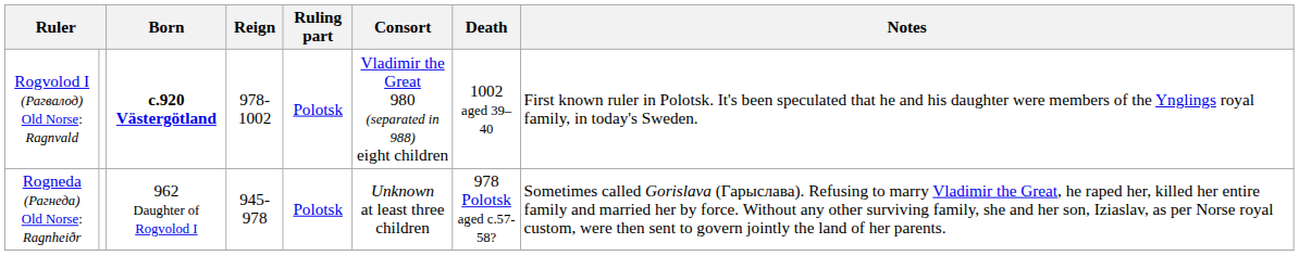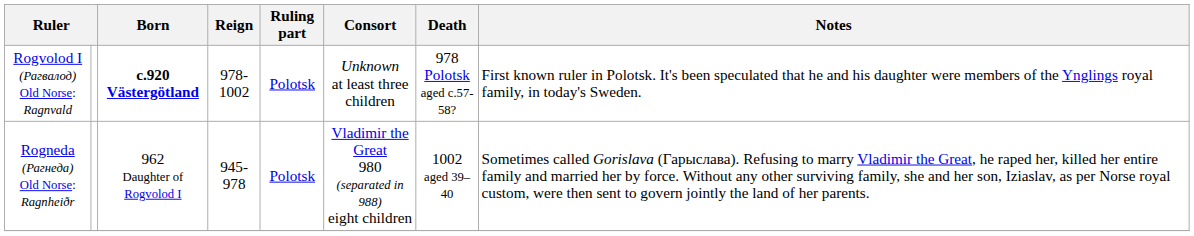 <table class="wikitable">
 <tr>
 <th colspan=2>Ruler</th>
 <th>Born</th>
 <th>Reign</th>
 <th>Ruling part</th>
 <th>Consort</th>
 <th>Death</th>
 <th>Notes</th>
 </tr>
 <tr bgcolor=#ffffff>
 <td align="center"><a href='#'>Rogvolod I</a><br><small><em>(Рагвалод)</em><br><a href='#'>Old Norse</a>: <em>Ragnvald</em></small></td>
 <td align="center"></td>
 <td align="center"><strong>c.920<br><a href='#'>Västergötland</a></strong></td>
 <td align="center">978-1002</td>
 <td align="center"><a href='#'>Polotsk</a></td>
-<td align="center"><a href='#'>Vladimir the Great</a><br>980<br><small><em>(separated in 988)</em></small><br>eight children</td>
-<td align="center">1002<br><small>aged 39–40</small></td>
+<td align="center"><em>Unknown</em> <br> at least three children</td>
+<td align="center">978<br><a href='#'>Polotsk</a><br><small>aged c.57-58?</small></td>
 <td>First known ruler in Polotsk. It's been speculated that he and his daughter were members of the <a href='#'>Ynglings</a> royal family, in today's Sweden.</td>
 </tr>
 <tr bgcolor=#ffffff>
 <td align="center"><a href='#'>Rogneda</a><br><small><em>(Рагнеда)</em><br><a href='#'>Old Norse</a>: <em>Ragnheiðr</em></small></td>
 <td align="center"></td>
 <td align="center">962<br><small>Daughter of <a href='#'>Rogvolod I</a></small></td>
 <td align="center">945-978</td>
 <td align="center"><a href='#'>Polotsk</a></td>
-<td align="center"><em>Unknown</em> <br> at least three children</td>
-<td align="center">978<br><a href='#'>Polotsk</a><br><small>aged c.57-58?</small></td>
+<td align="center"><a href='#'>Vladimir the Great</a><br>980<br><small><em>(separated in 988)</em></small><br>eight children</td>
+<td align="center">1002<br><small>aged 39–40</small></td>
 <td>Sometimes called <em>Gorislava</em> (Гарыслава). Refusing to marry <a href='#'>Vladimir the Great</a>, he raped her, killed her entire family and married her by force. Without any other surviving family, she and her son, Iziaslav, as per Norse royal custom, were then sent to govern jointly the land of her parents.</td>
 </tr>
 <tr>
 </tr>
 </table>
